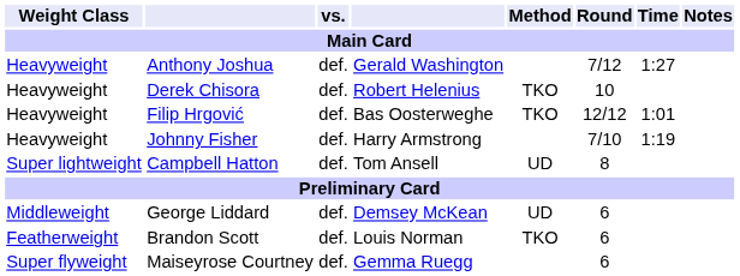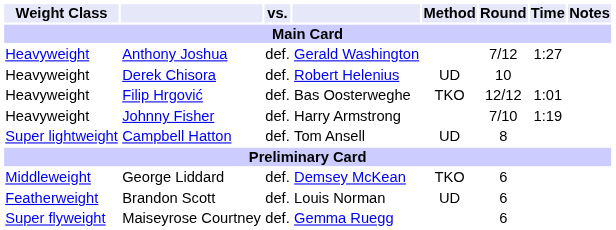 <table class="toccolours" style="font-size: 85%;">
 <tr>
 <th style="background:#e6e8fa; color:#000; text-align:center;">Weight Class</th>
 <th style="background:#e6e8fa; color:#000; text-align:center;"></th>
 <th style="background:#e6e8fa; color:#000; text-align:center;">vs.</th>
 <th style="background:#e6e8fa; color:#000; text-align:center;"></th>
 <th style="background:#e6e8fa; color:#000; text-align:center;">Method</th>
 <th style="background:#e6e8fa; color:#000; text-align:center;">Round</th>
 <th style="background:#e6e8fa; color:#000; text-align:center;">Time</th>
 <th style="background:#e6e8fa; color:#000; text-align:center;">Notes</th>
 </tr>
 <tr>
 <th colspan="8" style="background-color: #ccccff;">Main Card</th>
 </tr>
 <tr>
 <td><a href='#'>Heavyweight</a></td>
 <td><a href='#'>Anthony Joshua</a></td>
 <td>def.</td>
 <td><a href='#'>Gerald Washington</a></td>
 <td align="center"></td>
 <td align="center">7/12</td>
 <td align="center">1:27</td>
 <td></td>
 </tr>
 <tr>
 <td>Heavyweight</td>
 <td><a href='#'>Derek Chisora</a></td>
 <td>def.</td>
 <td><a href='#'>Robert Helenius</a></td>
-<td align="center">TKO</td>
+<td align="center">UD</td>
 <td align="center">10</td>
 <td></td>
 <td></td>
 </tr>
 <tr>
 <td>Heavyweight</td>
 <td><a href='#'>Filip Hrgović</a></td>
 <td>def.</td>
 <td>Bas Oosterweghe</td>
 <td align="center">TKO</td>
 <td align="center">12/12</td>
 <td align="center">1:01</td>
 <td></td>
 </tr>
 <tr>
 <td>Heavyweight</td>
 <td><a href='#'>Johnny Fisher</a></td>
 <td>def.</td>
 <td>Harry Armstrong</td>
 <td align="center"></td>
 <td align="center">7/10</td>
 <td align="center">1:19</td>
 <td></td>
 </tr>
 <tr>
 <td><a href='#'>Super lightweight</a></td>
 <td><a href='#'>Campbell Hatton</a></td>
 <td>def.</td>
 <td>Tom Ansell</td>
 <td align="center">UD</td>
 <td align="center">8</td>
 <td></td>
 <td></td>
 </tr>
 <tr>
 <th colspan="8" style="background-color: #ccccff;">Preliminary Card</th>
 </tr>
 <tr>
 <td><a href='#'>Middleweight</a></td>
 <td>George Liddard</td>
 <td>def.</td>
 <td><a href='#'>Demsey McKean</a></td>
-<td align="center">UD</td>
+<td align="center">TKO</td>
 <td align="center">6</td>
 <td></td>
 <td></td>
 </tr>
 <tr>
 <td><a href='#'>Featherweight</a></td>
 <td>Brandon Scott</td>
 <td>def.</td>
 <td>Louis Norman</td>
-<td align="center">TKO</td>
+<td align="center">UD</td>
 <td align="center">6</td>
 <td></td>
 <td></td>
 </tr>
 <tr>
 <td><a href='#'>Super flyweight</a></td>
 <td>Maiseyrose Courtney</td>
 <td>def.</td>
 <td><a href='#'>Gemma Ruegg</a></td>
 <td align="center"></td>
 <td align="center">6</td>
 <td></td>
 <td></td>
 </tr>
 <tr>
 </tr>
 </table>
